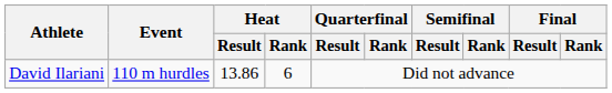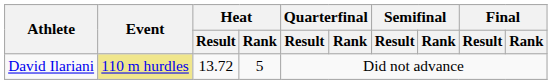 <table class=wikitable style="font-size:90%">
 <tr>
 <th rowspan="2">Athlete</th>
 <th rowspan="2">Event</th>
 <th colspan="2">Heat</th>
 <th colspan="2">Quarterfinal</th>
 <th colspan="2">Semifinal</th>
 <th colspan="2">Final</th>
 </tr>
 <tr style="font-size:95%">
 <th>Result</th>
 <th>Rank</th>
 <th>Result</th>
 <th>Rank</th>
 <th>Result</th>
 <th>Rank</th>
 <th>Result</th>
 <th>Rank</th>
 </tr>
 <tr align=center>
 <td align=left><a href='#'>David Ilariani</a></td>
-<td align=left><a href='#'>110 m hurdles</a></td>
-<td>13.86</td>
-<td>6</td>
+<td align=left style="background: khaki;"><a href='#'>110 m hurdles</a></td>
+<td>13.72</td>
+<td>5</td>
 <td colspan=6>Did not advance</td>
 </tr>
 </table>
